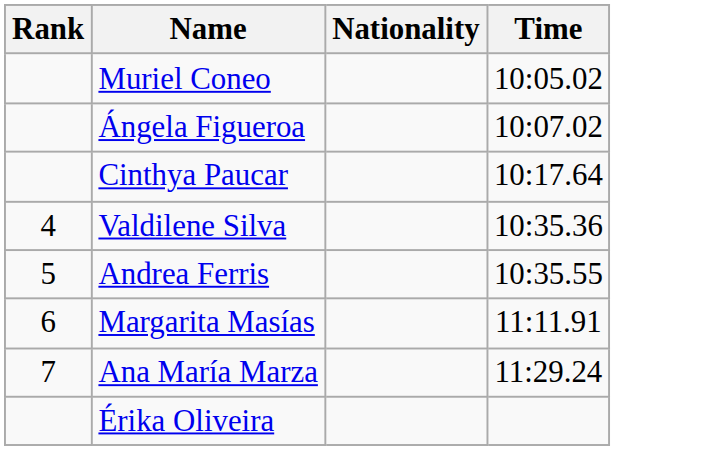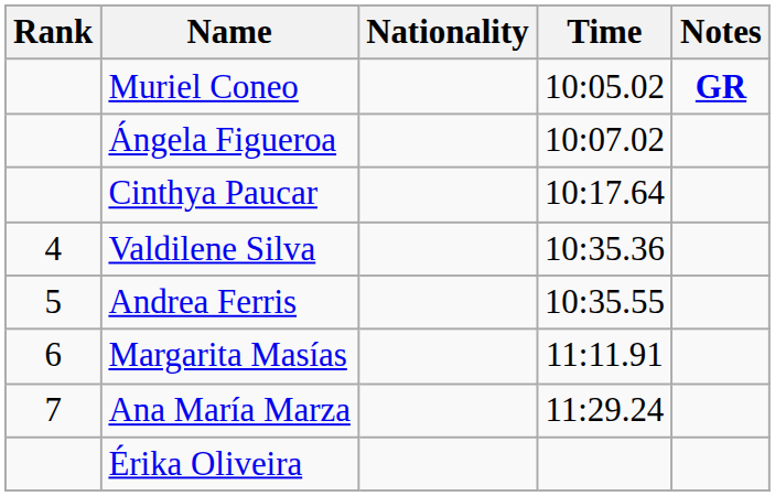 <table class="wikitable sortable" style="text-align:center">
 <tr>
 <th>Rank</th>
 <th>Name</th>
 <th>Nationality</th>
 <th>Time</th>
+<th>Notes</th>
 </tr>
 <tr>
 <td></td>
 <td align=left><a href='#'>Muriel Coneo</a></td>
 <td align=left></td>
 <td>10:05.02</td>
+<td><strong><a href='#'>GR</a></strong></td>
 </tr>
 <tr>
 <td></td>
 <td align=left><a href='#'>Ángela Figueroa</a></td>
 <td align=left></td>
 <td>10:07.02</td>
+<td></td>
 </tr>
 <tr>
 <td></td>
 <td align=left><a href='#'>Cinthya Paucar</a></td>
 <td align=left></td>
 <td>10:17.64</td>
+<td></td>
 </tr>
 <tr>
 <td>4</td>
 <td align=left><a href='#'>Valdilene Silva</a></td>
 <td align=left></td>
 <td>10:35.36</td>
+<td></td>
 </tr>
 <tr>
 <td>5</td>
 <td align=left><a href='#'>Andrea Ferris</a></td>
 <td align=left></td>
 <td>10:35.55</td>
+<td></td>
 </tr>
 <tr>
 <td>6</td>
 <td align=left><a href='#'>Margarita Masías</a></td>
 <td align=left></td>
 <td>11:11.91</td>
+<td></td>
 </tr>
 <tr>
 <td>7</td>
 <td align=left><a href='#'>Ana María Marza</a></td>
 <td align=left></td>
 <td>11:29.24</td>
+<td></td>
 </tr>
 <tr>
 <td></td>
 <td align=left><a href='#'>Érika Oliveira</a></td>
 <td align=left></td>
 <td></td>
+<td></td>
 </tr>
 </table>
